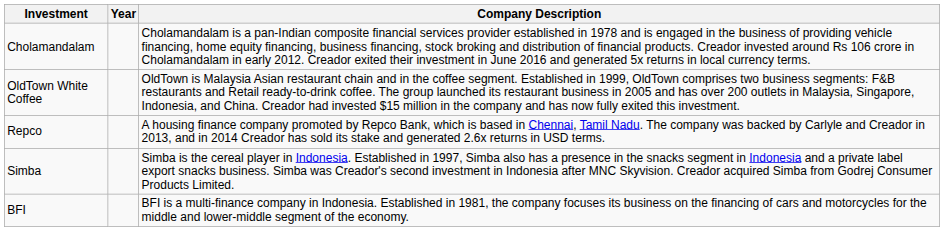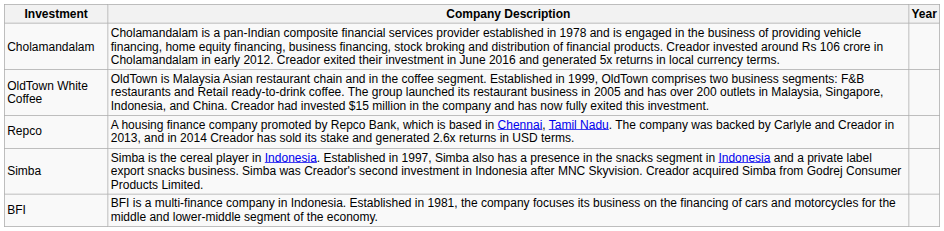 <table class="wikitable">
 <tr>
 <th>Investment</th>
+<th>Company Description</th>
 <th>Year</th>
-<th>Company Description</th>
 </tr>
 <tr>
 <td>Cholamandalam</td>
+<td>Cholamandalam is a pan-Indian composite financial services provider established in 1978 and is engaged in the business of providing vehicle financing, home equity financing, business financing, stock broking and distribution of financial products. Creador invested around Rs 106 crore in Cholamandalam in early 2012. Creador exited their investment in June 2016 and generated 5x returns in local currency terms.</td>
 <td></td>
-<td>Cholamandalam is a pan-Indian composite financial services provider established in 1978 and is engaged in the business of providing vehicle financing, home equity financing, business financing, stock broking and distribution of financial products. Creador invested around Rs 106 crore in Cholamandalam in early 2012. Creador exited their investment in June 2016 and generated 5x returns in local currency terms.</td>
 </tr>
 <tr>
 <td>OldTown White Coffee</td>
+<td>OldTown is Malaysia Asian restaurant chain and in the coffee segment. Established in 1999, OldTown comprises two business segments: F&B restaurants and Retail ready-to-drink coffee. The group launched its restaurant business in 2005 and has over 200 outlets in Malaysia, Singapore, Indonesia, and China. Creador had invested $15 million in the company and has now fully exited this investment.</td>
 <td></td>
-<td>OldTown is Malaysia Asian restaurant chain and in the coffee segment. Established in 1999, OldTown comprises two business segments: F&B restaurants and Retail ready-to-drink coffee. The group launched its restaurant business in 2005 and has over 200 outlets in Malaysia, Singapore, Indonesia, and China. Creador had invested $15 million in the company and has now fully exited this investment.</td>
 </tr>
 <tr>
 <td>Repco</td>
+<td>A housing finance company promoted by Repco Bank, which is based in <a href='#'>Chennai</a>, <a href='#'>Tamil Nadu</a>. The company was backed by Carlyle and Creador in 2013, and in 2014 Creador has sold its stake and generated 2.6x returns in USD terms.</td>
 <td></td>
-<td>A housing finance company promoted by Repco Bank, which is based in <a href='#'>Chennai</a>, <a href='#'>Tamil Nadu</a>. The company was backed by Carlyle and Creador in 2013, and in 2014 Creador has sold its stake and generated 2.6x returns in USD terms.</td>
 </tr>
 <tr>
 <td>Simba</td>
+<td>Simba is the cereal player in <a href='#'>Indonesia</a>. Established in 1997, Simba also has a presence in the snacks segment in <a href='#'>Indonesia</a> and a private label export snacks business. Simba was Creador's second investment in Indonesia after MNC Skyvision. Creador acquired Simba from Godrej Consumer Products Limited.</td>
 <td></td>
-<td>Simba is the cereal player in <a href='#'>Indonesia</a>. Established in 1997, Simba also has a presence in the snacks segment in <a href='#'>Indonesia</a> and a private label export snacks business. Simba was Creador's second investment in Indonesia after MNC Skyvision. Creador acquired Simba from Godrej Consumer Products Limited.</td>
 </tr>
 <tr>
 <td BFI (finance company)>BFI</td>
+<td>BFI is a multi-finance company in Indonesia. Established in 1981, the company focuses its business on the financing of cars and motorcycles for the middle and lower-middle segment of the economy.</td>
 <td></td>
-<td>BFI is a multi-finance company in Indonesia. Established in 1981, the company focuses its business on the financing of cars and motorcycles for the middle and lower-middle segment of the economy.</td>
 </tr>
 </table>
